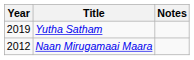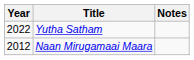 <table class="wikitable" style="font-size: 95%;">
 <tr>
 <th>Year</th>
 <th>Title</th>
 <th>Notes</th>
 </tr>
 <tr>
-<td>2019</td>
+<td>2022</td>
 <td><em><a href='#'>Yutha Satham</a></em></td>
 <td></td>
 </tr>
 <tr>
 <td>2012</td>
 <td><em><a href='#'>Naan Mirugamaai Maara</a></em></td>
 <td></td>
 </tr>
 </table>
